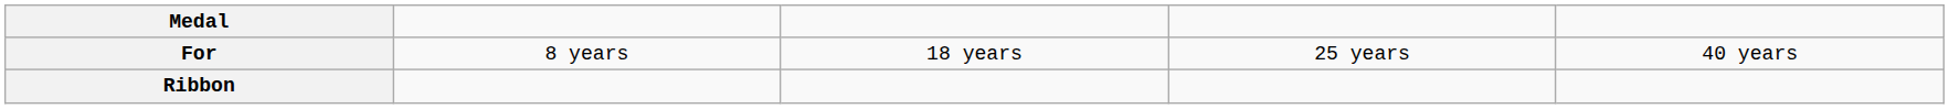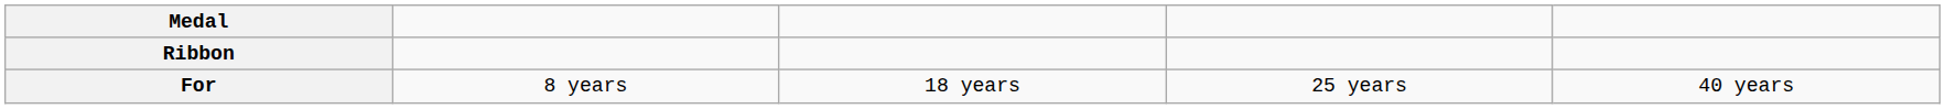 <table align=center class=wikitable width=100%>
 <tr align=center>
 <th>Medal</th>
+<td width=20%></td>
+<td width=20%></td>
+<td width=20%></td>
+<td width=20%></td>
+</tr>
+<tr align=center>
+<th>Ribbon</th>
 <td width=20%></td>
 <td width=20%></td>
 <td width=20%></td>
 <td width=20%></td>
 </tr>
 <tr align=center>
 <th>For</th>
 <td width=20%>8 years</td>
 <td width=20%>18 years</td>
 <td width=20%>25 years</td>
 <td width=20%>40 years</td>
 </tr>
-<tr align=center>
-<th>Ribbon</th>
-<td width=20%></td>
-<td width=20%></td>
-<td width=20%></td>
-<td width=20%></td>
-</tr>
 </table>
